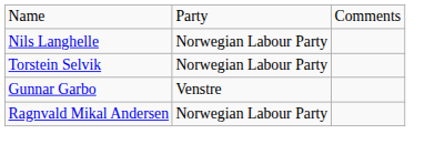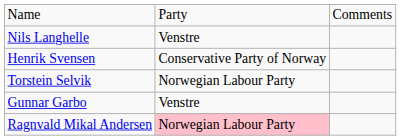 <table class="wikitable">
 <tr>
 <td>Name</td>
 <td>Party</td>
 <td>Comments</td>
 </tr>
 <tr>
 <td><a href='#'>Nils Langhelle</a></td>
-<td>Norwegian Labour Party</td>
+<td>Venstre</td>
+<td></td>
+</tr>
+<tr>
+<td><a href='#'>Henrik Svensen</a></td>
+<td>Conservative Party of Norway</td>
 <td></td>
 </tr>
 <tr>
 <td><a href='#'>Torstein Selvik</a></td>
 <td>Norwegian Labour Party</td>
 <td></td>
 </tr>
 <tr>
 <td><a href='#'>Gunnar Garbo</a></td>
 <td>Venstre</td>
 <td></td>
 </tr>
 <tr>
 <td><a href='#'>Ragnvald Mikal Andersen</a></td>
-<td>Norwegian Labour Party</td>
+<td style="background: pink;">Norwegian Labour Party</td>
 <td></td>
 </tr>
 </table>
